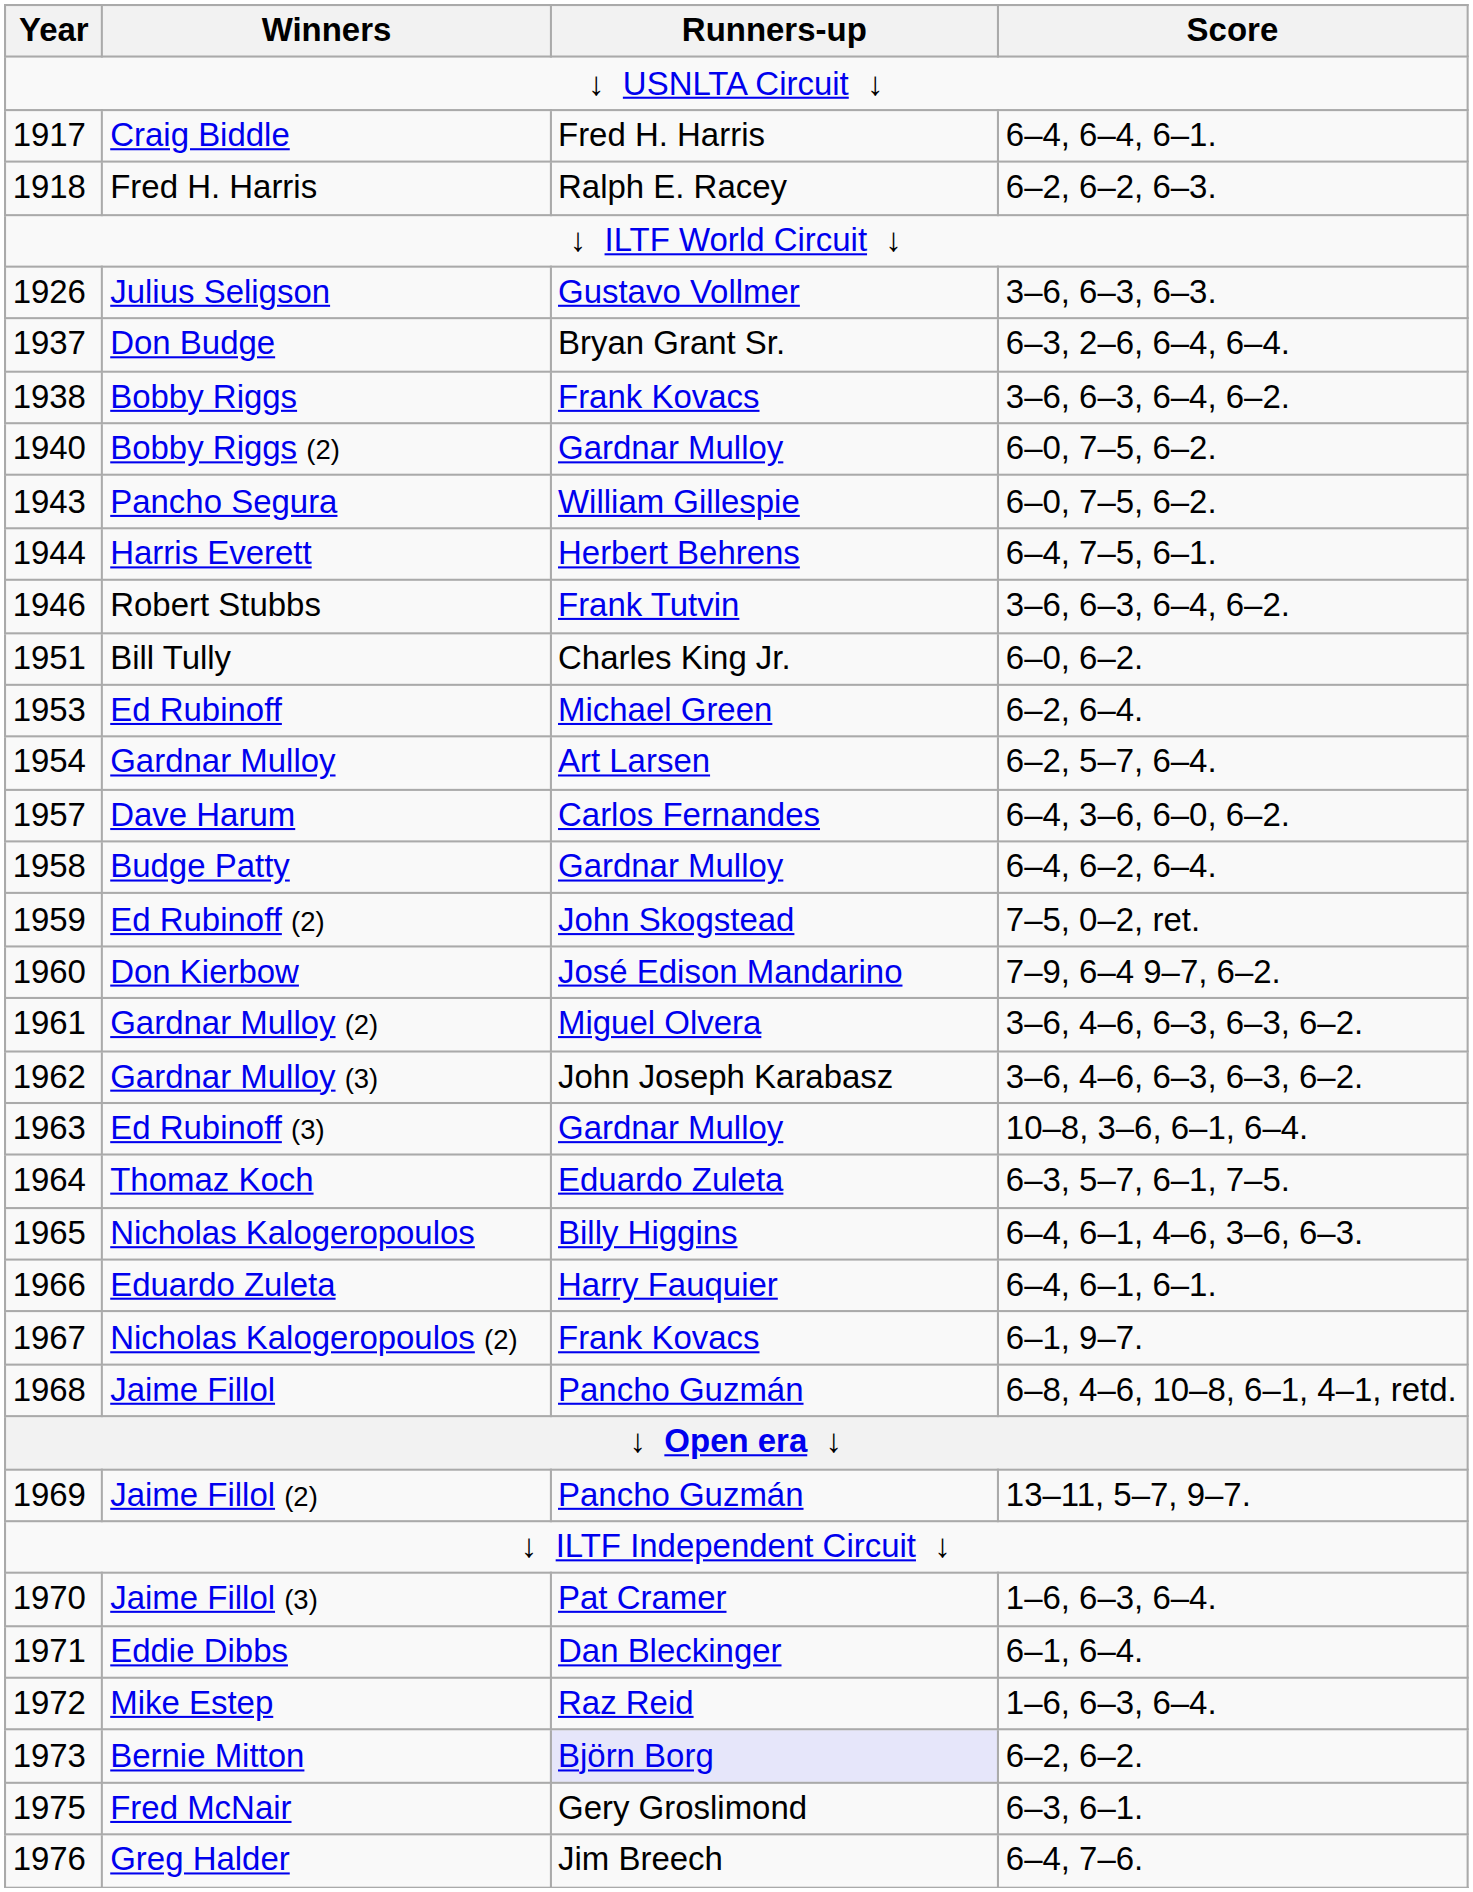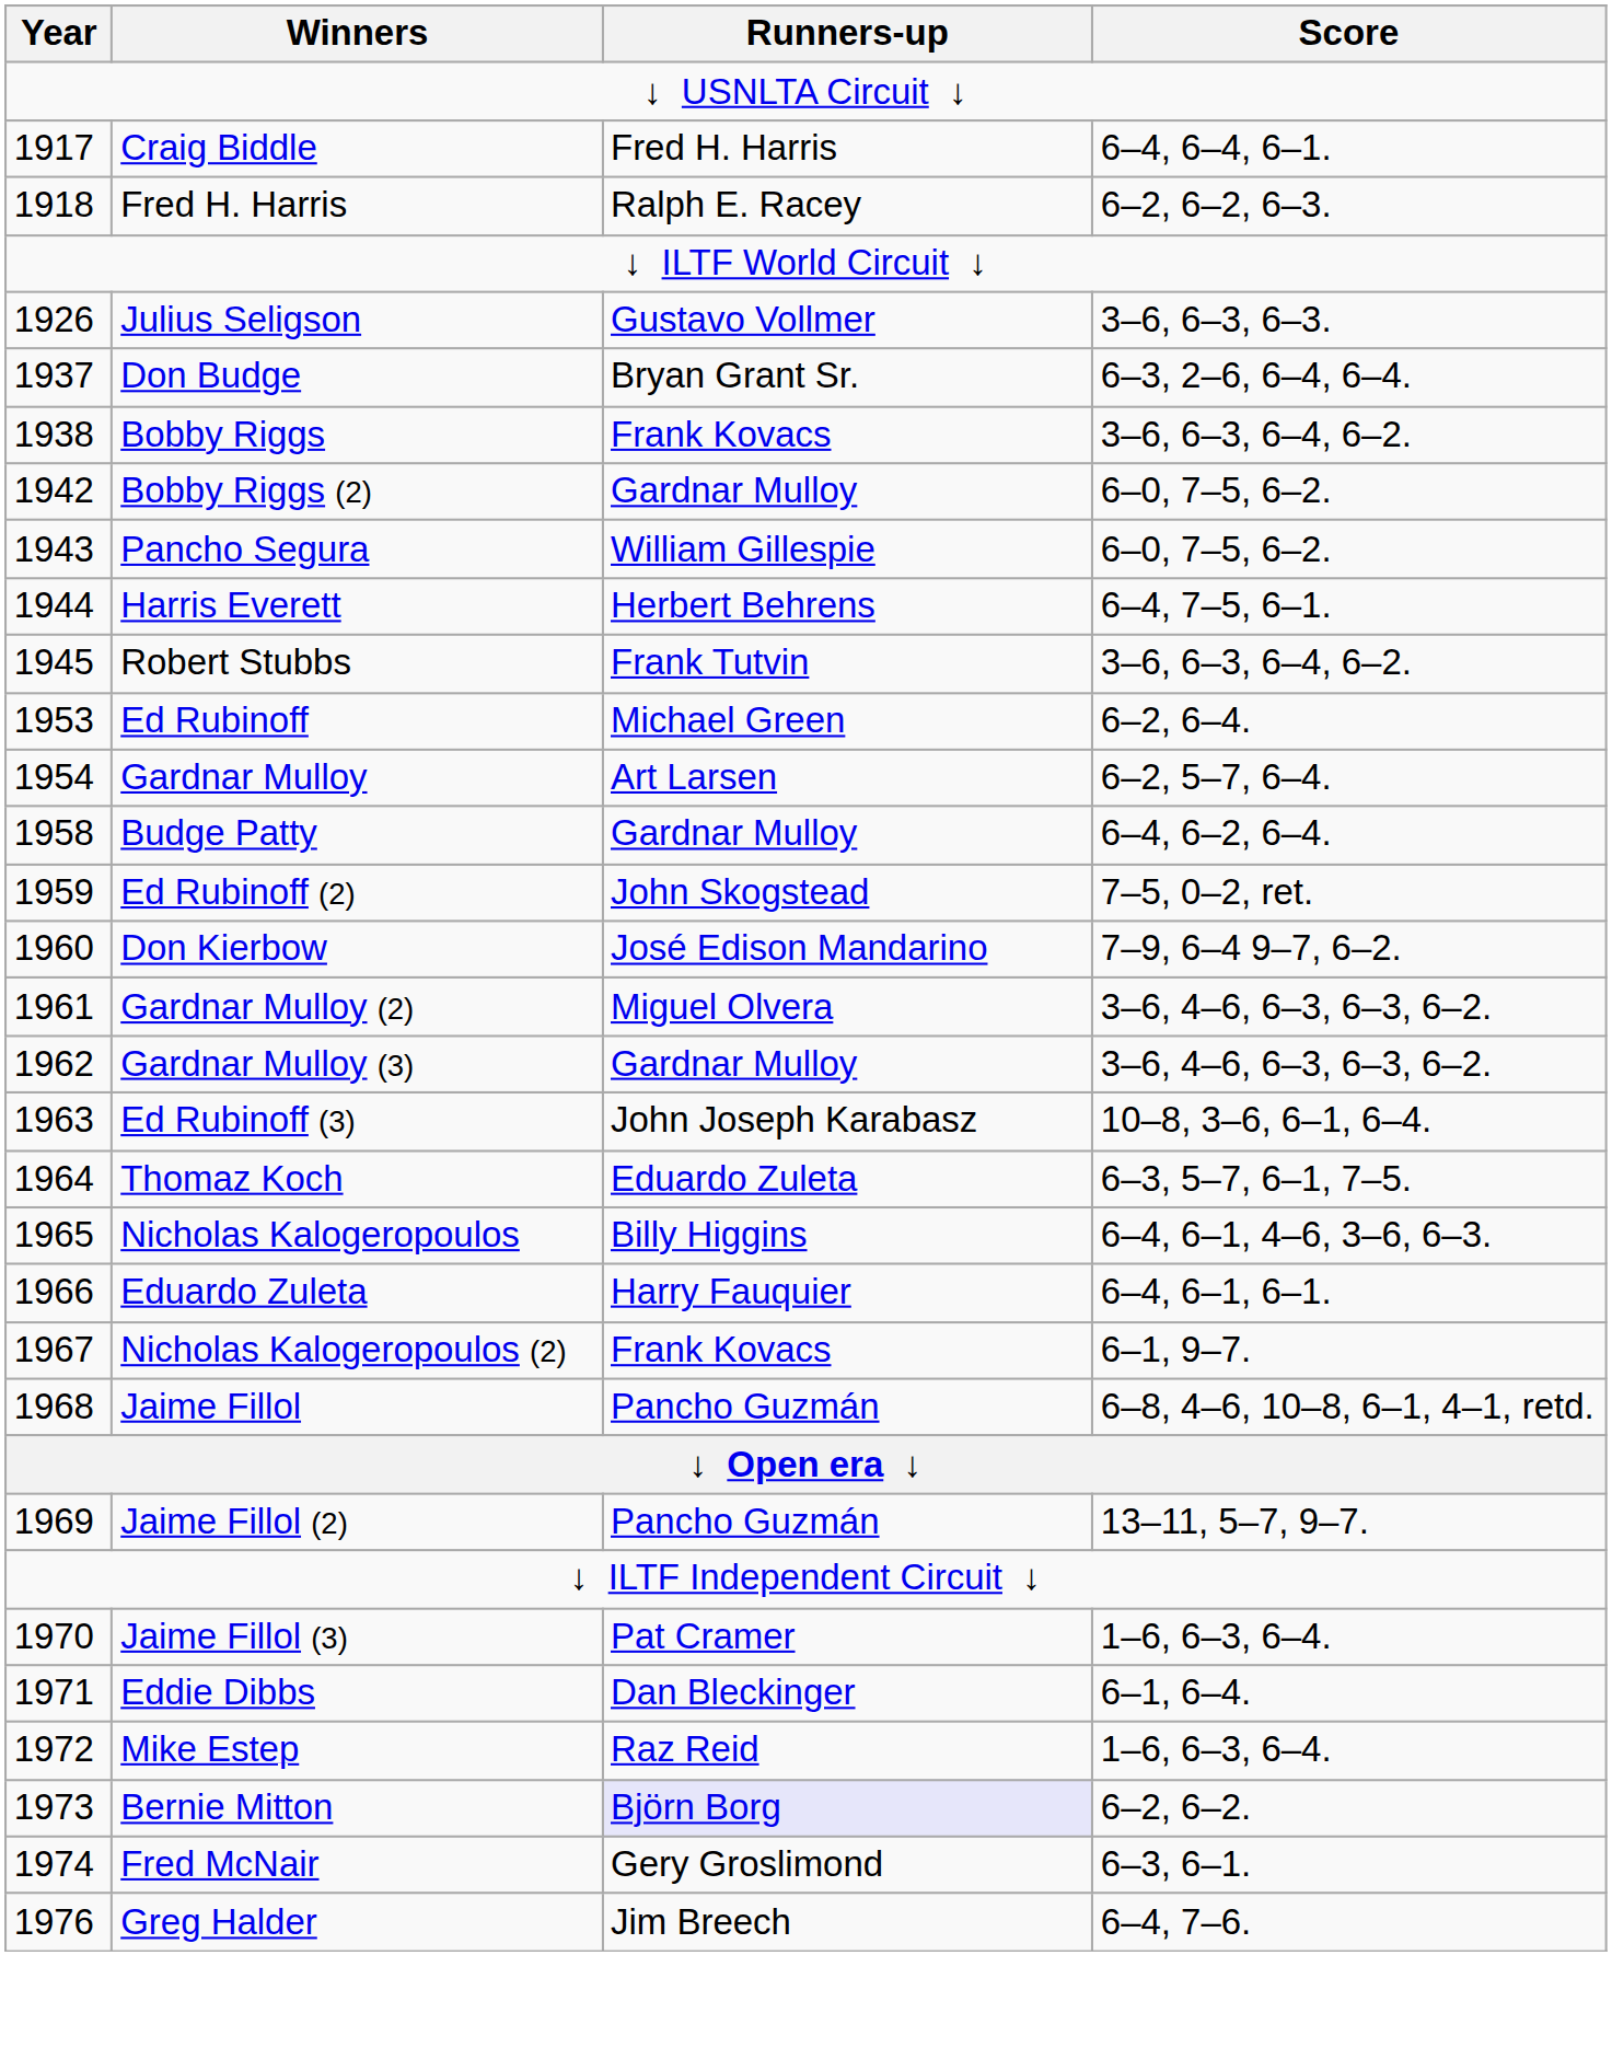 <table class="wikitable">
 <tr>
 <th style="width:40px">Year</th>
 <th style="width:210px">Winners</th>
 <th style="width:210px">Runners-up</th>
 <th style="width:220px" class="unsortable">Score</th>
 </tr>
 <tr>
 <td colspan=4 align=center>↓  <a href='#'>USNLTA Circuit</a>  ↓</td>
 </tr>
 <tr>
 <td>1917</td>
 <td> <a href='#'>Craig Biddle</a></td>
 <td> Fred H. Harris</td>
 <td>6–4, 6–4, 6–1.</td>
 </tr>
 <tr>
 <td>1918</td>
 <td> Fred H. Harris</td>
 <td> Ralph E. Racey</td>
 <td>6–2, 6–2, 6–3.</td>
 </tr>
 <tr>
 <td colspan=4 align=center>↓  <a href='#'>ILTF World Circuit</a>  ↓</td>
 </tr>
 <tr>
 <td>1926</td>
 <td> <a href='#'>Julius Seligson</a></td>
 <td> <a href='#'>Gustavo Vollmer</a></td>
 <td>3–6, 6–3, 6–3.</td>
 </tr>
 <tr>
 <td>1937</td>
 <td>  <a href='#'>Don Budge</a></td>
 <td> Bryan Grant Sr.</td>
 <td>6–3, 2–6, 6–4, 6–4.</td>
 </tr>
 <tr>
 <td>1938</td>
 <td> <a href='#'>Bobby Riggs</a></td>
 <td> <a href='#'>Frank Kovacs</a></td>
 <td>3–6, 6–3, 6–4, 6–2.</td>
 </tr>
 <tr>
-<td>1940</td>
+<td>1942</td>
 <td> <a href='#'>Bobby Riggs</a> <small>(2)</small></td>
 <td> <a href='#'>Gardnar Mulloy</a></td>
 <td>6–0, 7–5, 6–2.</td>
 </tr>
 <tr>
 <td>1943</td>
 <td> <a href='#'>Pancho Segura</a></td>
 <td> <a href='#'>William Gillespie</a></td>
 <td>6–0, 7–5, 6–2.</td>
 </tr>
 <tr>
 <td>1944</td>
 <td> <a href='#'>Harris Everett</a></td>
 <td><a href='#'>Herbert Behrens</a></td>
 <td>6–4, 7–5, 6–1.</td>
 </tr>
 <tr>
-<td>1946</td>
+<td>1945</td>
 <td> Robert Stubbs</td>
 <td> <a href='#'>Frank Tutvin</a></td>
 <td>3–6, 6–3, 6–4, 6–2.</td>
-</tr>
-<tr>
-<td>1951</td>
-<td> Bill Tully</td>
-<td> Charles King Jr.</td>
-<td>6–0, 6–2.</td>
 </tr>
 <tr>
 <td>1953</td>
 <td> <a href='#'>Ed Rubinoff</a></td>
 <td> <a href='#'>Michael Green</a></td>
 <td>6–2, 6–4.</td>
 </tr>
 <tr>
 <td>1954</td>
 <td> <a href='#'>Gardnar Mulloy</a></td>
 <td> <a href='#'>Art Larsen</a></td>
 <td>6–2, 5–7, 6–4.</td>
-</tr>
-<tr>
-<td>1957</td>
-<td> <a href='#'>Dave Harum</a></td>
-<td> <a href='#'>Carlos Fernandes</a></td>
-<td>6–4, 3–6, 6–0, 6–2.</td>
 </tr>
 <tr>
 <td>1958</td>
 <td> <a href='#'>Budge Patty</a></td>
 <td> <a href='#'>Gardnar Mulloy</a></td>
 <td>6–4, 6–2, 6–4.</td>
 </tr>
 <tr>
 <td>1959</td>
 <td> <a href='#'>Ed Rubinoff</a> <small>(2)</small></td>
 <td> <a href='#'>John Skogstead</a></td>
 <td>7–5, 0–2, ret.</td>
 </tr>
 <tr>
 <td>1960</td>
 <td> <a href='#'>Don Kierbow</a></td>
 <td> <a href='#'>José Edison Mandarino</a></td>
 <td>7–9, 6–4 9–7, 6–2.</td>
 </tr>
 <tr>
 <td>1961</td>
 <td> <a href='#'>Gardnar Mulloy</a> <small>(2)</small></td>
 <td> <a href='#'>Miguel Olvera</a></td>
 <td>3–6, 4–6, 6–3, 6–3, 6–2.</td>
 </tr>
 <tr>
 <td>1962</td>
 <td> <a href='#'>Gardnar Mulloy</a> <small>(3)</small></td>
-<td> John Joseph Karabasz</td>
+<td> <a href='#'>Gardnar Mulloy</a></td>
 <td>3–6, 4–6, 6–3, 6–3, 6–2.</td>
 </tr>
 <tr>
 <td>1963</td>
 <td> <a href='#'>Ed Rubinoff</a> <small>(3)</small></td>
-<td> <a href='#'>Gardnar Mulloy</a></td>
+<td> John Joseph Karabasz</td>
 <td>10–8, 3–6, 6–1, 6–4.</td>
 </tr>
 <tr>
 <td>1964</td>
 <td> <a href='#'>Thomaz Koch</a></td>
 <td> <a href='#'>Eduardo Zuleta</a></td>
 <td>6–3, 5–7, 6–1, 7–5.</td>
 </tr>
 <tr>
 <td>1965</td>
 <td> <a href='#'>Nicholas Kalogeropoulos</a></td>
 <td> <a href='#'>Billy Higgins</a></td>
 <td>6–4, 6–1, 4–6, 3–6, 6–3.</td>
 </tr>
 <tr>
 <td>1966</td>
 <td> <a href='#'>Eduardo Zuleta</a></td>
 <td> <a href='#'>Harry Fauquier</a></td>
 <td>6–4, 6–1, 6–1.</td>
 </tr>
 <tr>
 <td>1967</td>
 <td> <a href='#'>Nicholas Kalogeropoulos</a> <small>(2)</small></td>
 <td> <a href='#'>Frank Kovacs</a></td>
 <td>6–1, 9–7.</td>
 </tr>
 <tr>
 <td>1968</td>
 <td> <a href='#'>Jaime Fillol</a></td>
 <td> <a href='#'>Pancho Guzmán</a></td>
 <td>6–8, 4–6, 10–8, 6–1, 4–1, retd.</td>
 </tr>
 <tr>
 <th colspan=4 align=center>↓  <a href='#'>Open era</a>  ↓</th>
 </tr>
 <tr>
 <td>1969</td>
 <td> <a href='#'>Jaime Fillol</a> <small>(2)</small></td>
 <td> <a href='#'>Pancho Guzmán</a></td>
 <td>13–11, 5–7, 9–7.</td>
 </tr>
 <tr>
 <td colspan=4 align=center>↓  <a href='#'>ILTF Independent Circuit</a>  ↓</td>
 </tr>
 <tr>
 <td>1970</td>
 <td> <a href='#'>Jaime Fillol</a> <small>(3)</small></td>
 <td> <a href='#'>Pat Cramer</a></td>
 <td>1–6, 6–3, 6–4.</td>
 </tr>
 <tr>
 <td>1971</td>
 <td> <a href='#'>Eddie Dibbs</a></td>
 <td> <a href='#'>Dan Bleckinger</a></td>
 <td>6–1, 6–4.</td>
 </tr>
 <tr>
 <td>1972</td>
 <td> <a href='#'>Mike Estep</a></td>
 <td> <a href='#'>Raz Reid</a></td>
 <td>1–6, 6–3, 6–4.</td>
 </tr>
 <tr>
 <td>1973</td>
 <td> <a href='#'>Bernie Mitton</a></td>
 <td style="background: lavender;"> <a href='#'>Björn Borg</a></td>
 <td>6–2, 6–2.</td>
 </tr>
 <tr>
-<td>1975</td>
+<td>1974</td>
 <td> <a href='#'>Fred McNair</a></td>
 <td> Gery Groslimond</td>
 <td>6–3, 6–1.</td>
 </tr>
 <tr>
 <td>1976</td>
 <td> <a href='#'>Greg Halder</a></td>
 <td> Jim Breech</td>
 <td>6–4, 7–6.</td>
 </tr>
 <tr>
 </tr>
 </table>
